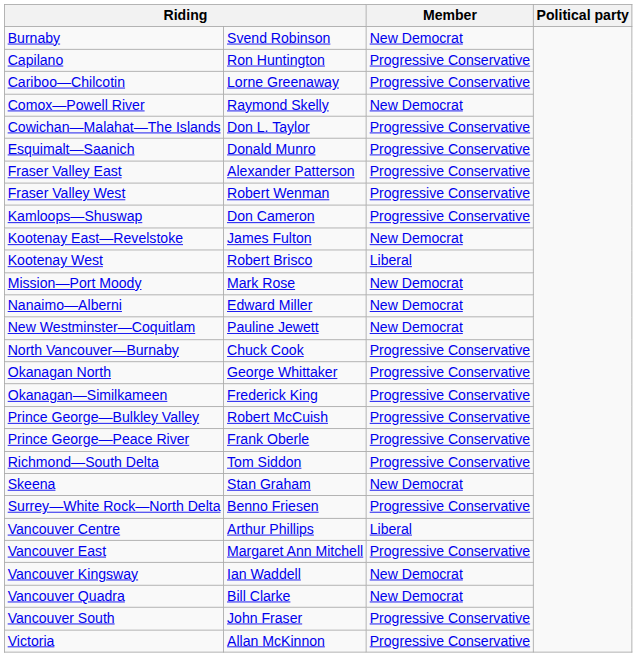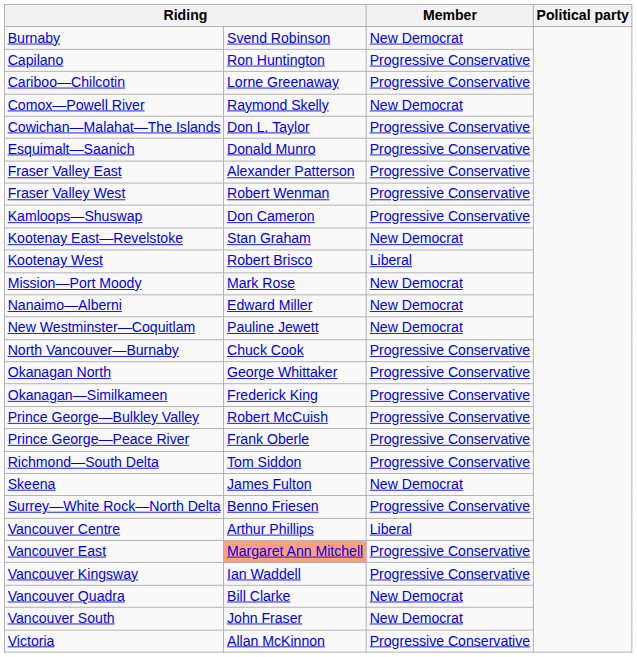 <table class="wikitable">
 <tr>
 <th colspan="2">Riding</th>
 <th>Member</th>
 <th>Political party</th>
 </tr>
 <tr>
 <td><a href='#'>Burnaby</a></td>
 <td><a href='#'>Svend Robinson</a></td>
 <td><a href='#'>New Democrat</a></td>
 </tr>
 <tr>
 <td><a href='#'>Capilano</a></td>
 <td><a href='#'>Ron Huntington</a></td>
 <td><a href='#'>Progressive Conservative</a></td>
 </tr>
 <tr>
 <td><a href='#'>Cariboo—Chilcotin</a></td>
 <td><a href='#'>Lorne Greenaway</a></td>
 <td><a href='#'>Progressive Conservative</a></td>
 </tr>
 <tr>
 <td><a href='#'>Comox—Powell River</a></td>
 <td><a href='#'>Raymond Skelly</a></td>
 <td><a href='#'>New Democrat</a></td>
 </tr>
 <tr>
 <td><a href='#'>Cowichan—Malahat—The Islands</a></td>
 <td><a href='#'>Don L. Taylor</a></td>
 <td><a href='#'>Progressive Conservative</a></td>
 </tr>
 <tr>
 <td><a href='#'>Esquimalt—Saanich</a></td>
 <td><a href='#'>Donald Munro</a></td>
 <td><a href='#'>Progressive Conservative</a></td>
 </tr>
 <tr>
 <td><a href='#'>Fraser Valley East</a></td>
 <td><a href='#'>Alexander Patterson</a></td>
 <td><a href='#'>Progressive Conservative</a></td>
 </tr>
 <tr>
 <td><a href='#'>Fraser Valley West</a></td>
 <td><a href='#'>Robert Wenman</a></td>
 <td><a href='#'>Progressive Conservative</a></td>
 </tr>
 <tr>
 <td><a href='#'>Kamloops—Shuswap</a></td>
 <td><a href='#'>Don Cameron</a></td>
 <td><a href='#'>Progressive Conservative</a></td>
 </tr>
 <tr>
 <td><a href='#'>Kootenay East—Revelstoke</a></td>
-<td><a href='#'>James Fulton</a></td>
+<td><a href='#'>Stan Graham</a></td>
 <td><a href='#'>New Democrat</a></td>
 </tr>
 <tr>
 <td><a href='#'>Kootenay West</a></td>
 <td><a href='#'>Robert Brisco</a></td>
 <td><a href='#'>Liberal</a></td>
 </tr>
 <tr>
 <td><a href='#'>Mission—Port Moody</a></td>
 <td><a href='#'>Mark Rose</a></td>
 <td><a href='#'>New Democrat</a></td>
 </tr>
 <tr>
 <td><a href='#'>Nanaimo—Alberni</a></td>
 <td><a href='#'>Edward Miller</a></td>
 <td><a href='#'>New Democrat</a></td>
 </tr>
 <tr>
 <td><a href='#'>New Westminster—Coquitlam</a></td>
 <td><a href='#'>Pauline Jewett</a></td>
 <td><a href='#'>New Democrat</a></td>
 </tr>
 <tr>
 <td><a href='#'>North Vancouver—Burnaby</a></td>
 <td><a href='#'>Chuck Cook</a></td>
 <td><a href='#'>Progressive Conservative</a></td>
 </tr>
 <tr>
 <td><a href='#'>Okanagan North</a></td>
 <td><a href='#'>George Whittaker</a></td>
 <td><a href='#'>Progressive Conservative</a></td>
 </tr>
 <tr>
 <td><a href='#'>Okanagan—Similkameen</a></td>
 <td><a href='#'>Frederick King</a></td>
 <td><a href='#'>Progressive Conservative</a></td>
 </tr>
 <tr>
 <td><a href='#'>Prince George—Bulkley Valley</a></td>
 <td><a href='#'>Robert McCuish</a></td>
 <td><a href='#'>Progressive Conservative</a></td>
 </tr>
 <tr>
 <td><a href='#'>Prince George—Peace River</a></td>
 <td><a href='#'>Frank Oberle</a></td>
 <td><a href='#'>Progressive Conservative</a></td>
 </tr>
 <tr>
 <td><a href='#'>Richmond—South Delta</a></td>
 <td><a href='#'>Tom Siddon</a></td>
 <td><a href='#'>Progressive Conservative</a></td>
 </tr>
 <tr>
 <td><a href='#'>Skeena</a></td>
-<td><a href='#'>Stan Graham</a></td>
+<td><a href='#'>James Fulton</a></td>
 <td><a href='#'>New Democrat</a></td>
 </tr>
 <tr>
 <td><a href='#'>Surrey—White Rock—North Delta</a></td>
 <td><a href='#'>Benno Friesen</a></td>
 <td><a href='#'>Progressive Conservative</a></td>
 </tr>
 <tr>
 <td><a href='#'>Vancouver Centre</a></td>
 <td><a href='#'>Arthur Phillips</a></td>
 <td><a href='#'>Liberal</a></td>
 </tr>
 <tr>
 <td><a href='#'>Vancouver East</a></td>
-<td><a href='#'>Margaret Ann Mitchell</a></td>
+<td style="background: lightsalmon;"><a href='#'>Margaret Ann Mitchell</a></td>
 <td><a href='#'>Progressive Conservative</a></td>
 </tr>
 <tr>
 <td><a href='#'>Vancouver Kingsway</a></td>
 <td><a href='#'>Ian Waddell</a></td>
-<td><a href='#'>New Democrat</a></td>
+<td><a href='#'>Progressive Conservative</a></td>
 </tr>
 <tr>
 <td><a href='#'>Vancouver Quadra</a></td>
 <td><a href='#'>Bill Clarke</a></td>
 <td><a href='#'>New Democrat</a></td>
 </tr>
 <tr>
 <td><a href='#'>Vancouver South</a></td>
 <td><a href='#'>John Fraser</a></td>
-<td><a href='#'>Progressive Conservative</a></td>
+<td><a href='#'>New Democrat</a></td>
 </tr>
 <tr>
 <td><a href='#'>Victoria</a></td>
 <td><a href='#'>Allan McKinnon</a></td>
 <td><a href='#'>Progressive Conservative</a></td>
 </tr>
 </table>
